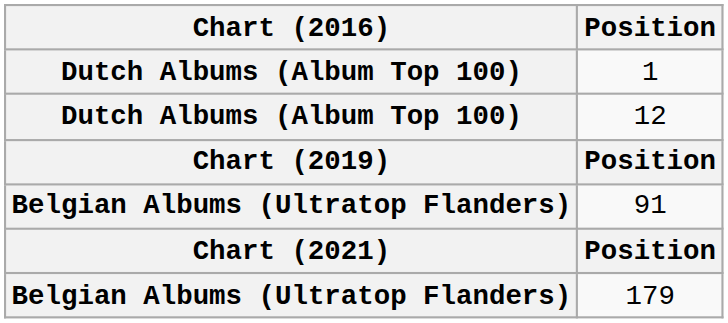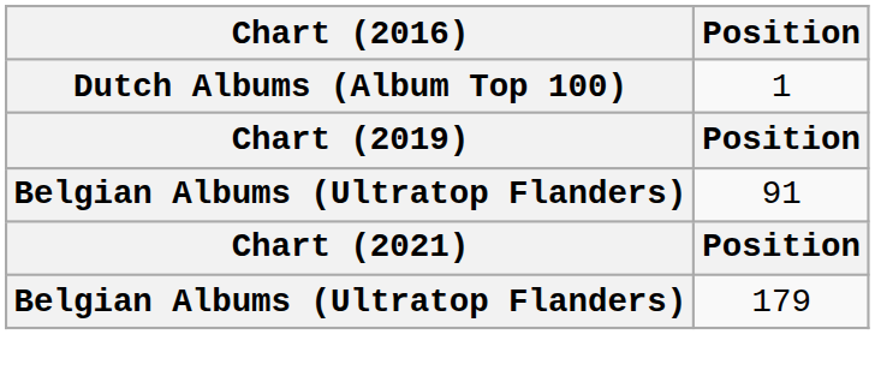 <table class="wikitable plainrowheaders" style="text-align:center">
 <tr>
 <th scope="col">Chart (2016)</th>
 <th scope="col">Position</th>
 </tr>
 <tr>
 <th scope="row">Dutch Albums (Album Top 100)</th>
 <td>1</td>
-</tr>
-<tr>
-<th scope="row">Dutch Albums (Album Top 100)</th>
-<td>12</td>
 </tr>
 <tr>
 <th scope="col">Chart (2019)</th>
 <th scope="col">Position</th>
 </tr>
 <tr>
 <th scope="row">Belgian Albums (Ultratop Flanders)</th>
 <td>91</td>
 </tr>
 <tr>
 <th scope="col">Chart (2021)</th>
 <th scope="col">Position</th>
 </tr>
 <tr>
 <th scope="row">Belgian Albums (Ultratop Flanders)</th>
 <td>179</td>
 </tr>
 </table>
